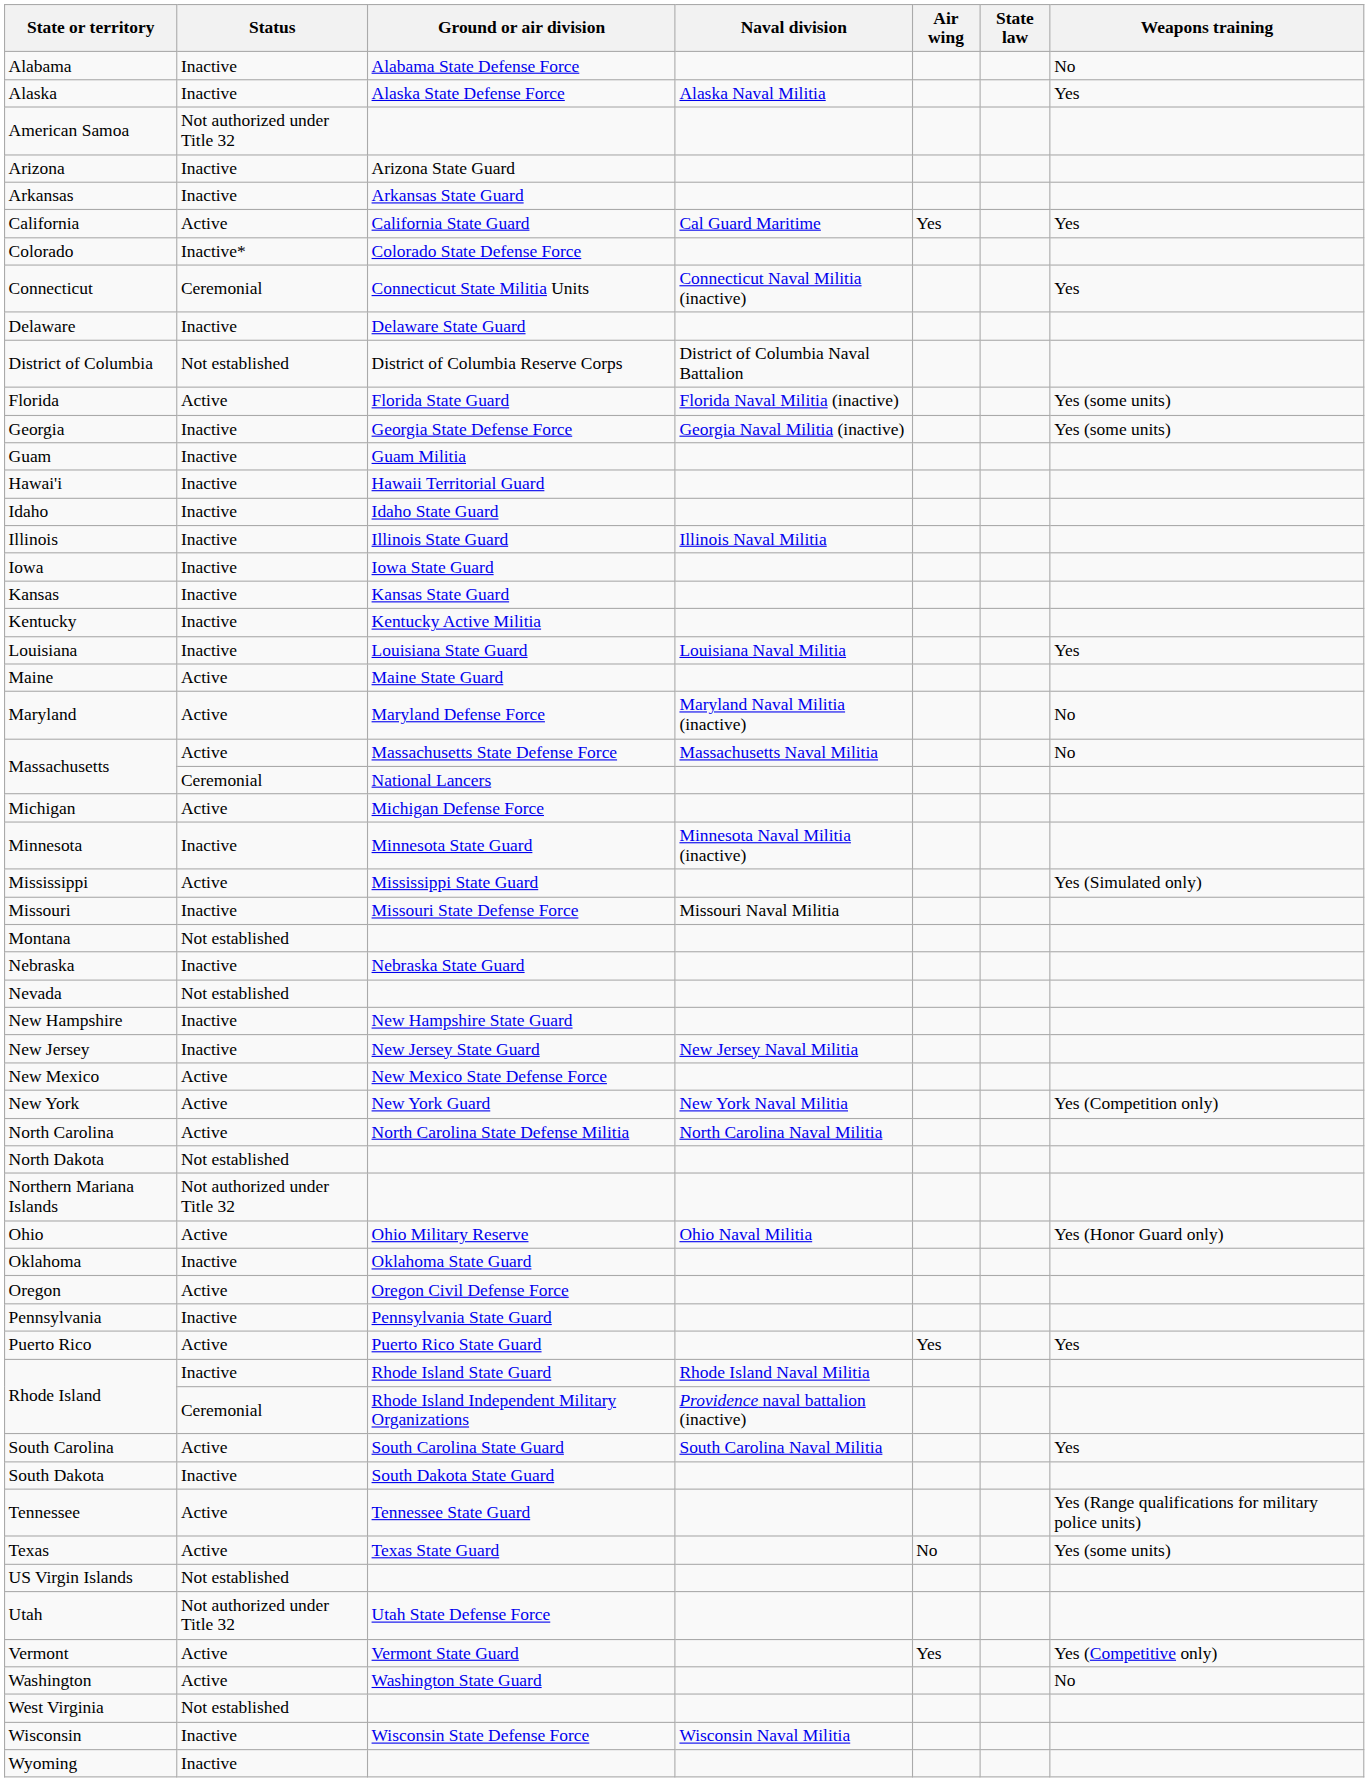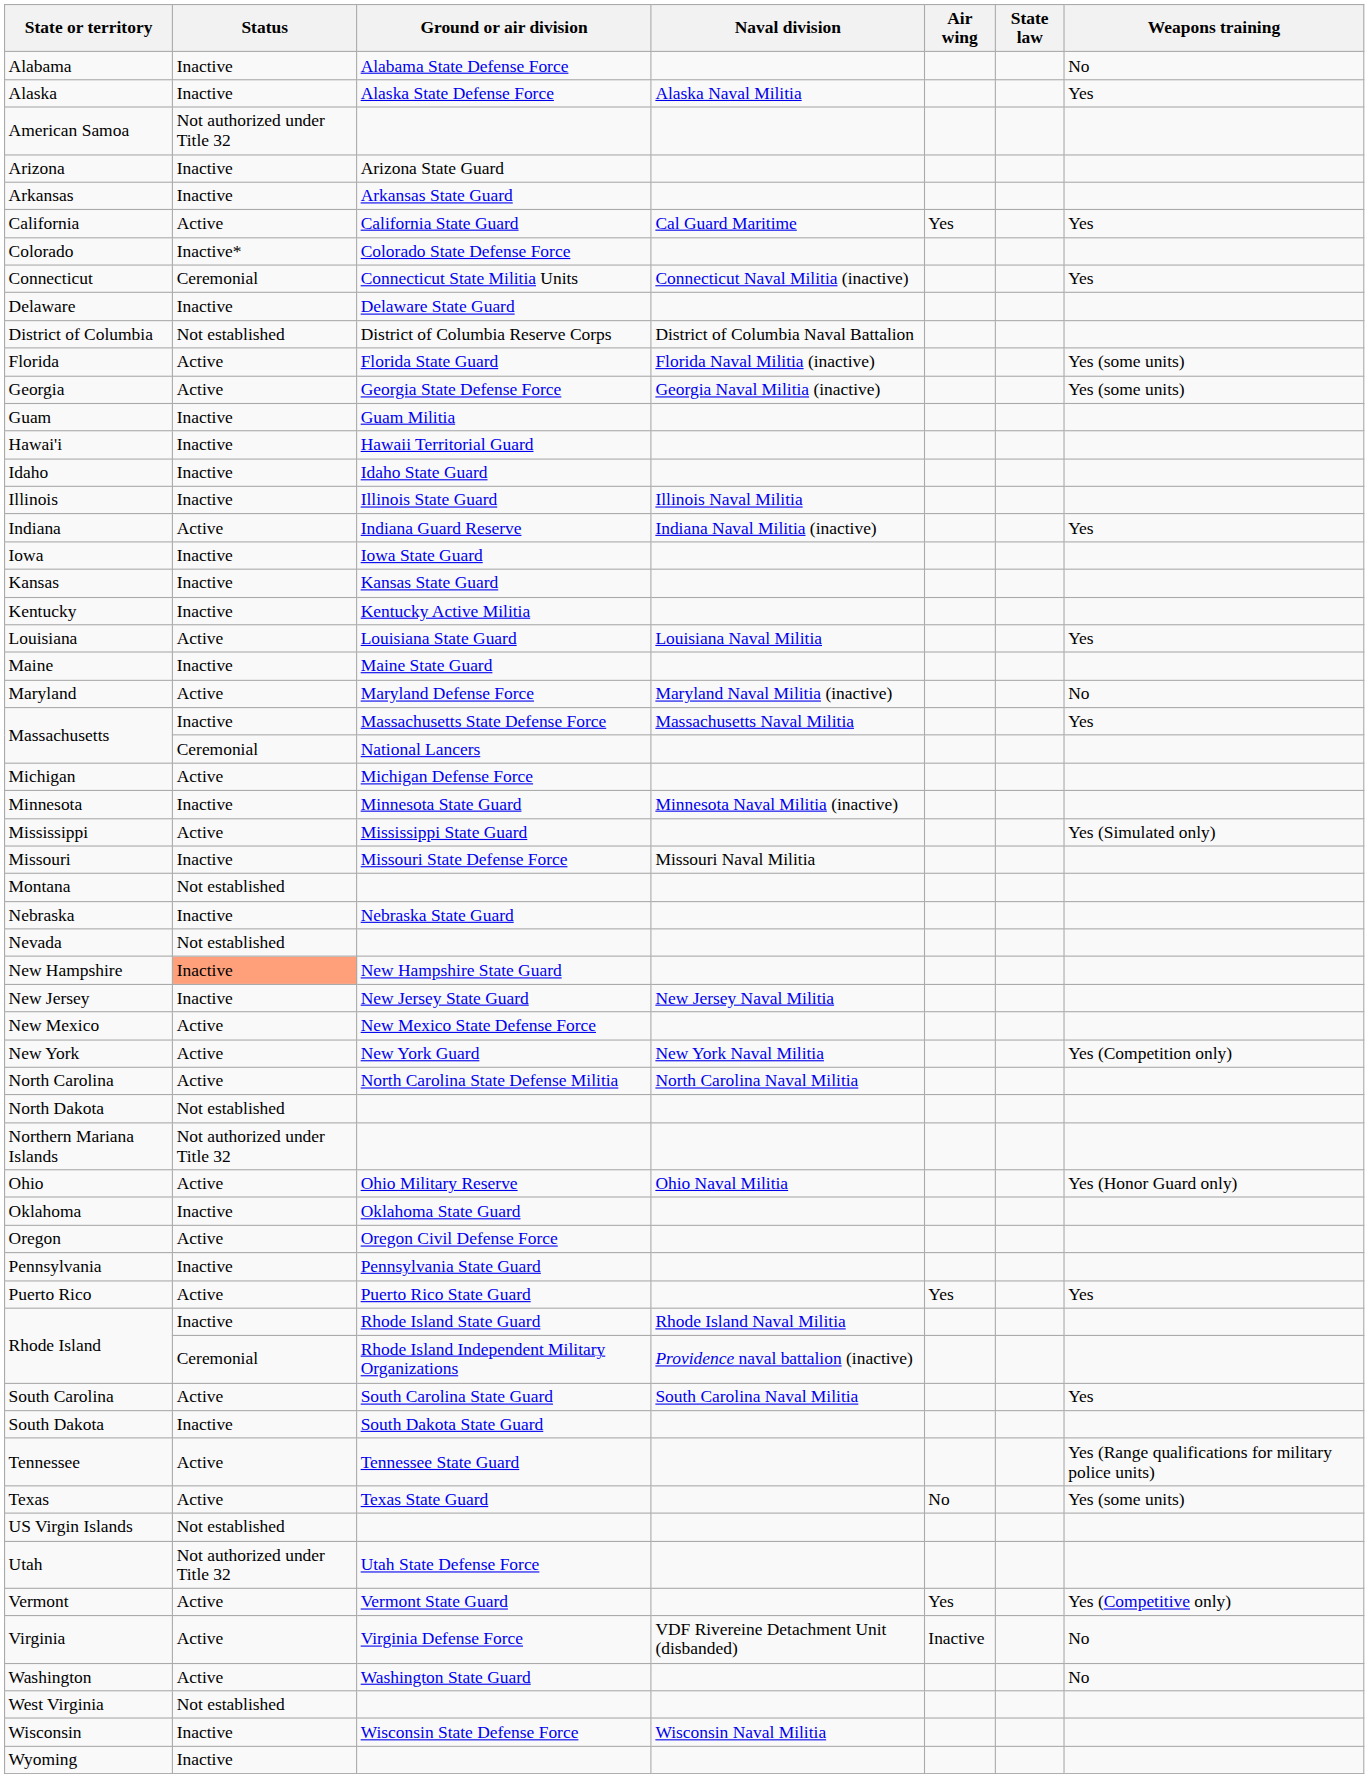 <table class="wikitable sortable" style="text-align:left;">
 <tr>
 <th data-sort-type = "letter">State or territory</th>
 <th data-sort-type = "letter">Status</th>
 <th>Ground or air division</th>
 <th>Naval division</th>
 <th>Air wing</th>
 <th>State law</th>
 <th>Weapons training</th>
 </tr>
 <tr>
 <td>Alabama</td>
 <td>Inactive</td>
 <td><a href='#'>Alabama State Defense Force</a></td>
 <td></td>
 <td></td>
 <td></td>
 <td>No</td>
 </tr>
 <tr>
 <td>Alaska</td>
 <td>Inactive</td>
 <td><a href='#'>Alaska State Defense Force</a></td>
 <td><a href='#'>Alaska Naval Militia</a></td>
 <td></td>
 <td></td>
 <td>Yes</td>
 </tr>
 <tr>
 <td>American Samoa</td>
 <td>Not authorized under Title 32</td>
 <td></td>
 <td></td>
 <td></td>
 <td></td>
 <td></td>
 </tr>
 <tr>
 <td>Arizona</td>
 <td>Inactive</td>
 <td>Arizona State Guard</td>
 <td></td>
 <td></td>
 <td></td>
 <td></td>
 </tr>
 <tr>
 <td>Arkansas</td>
 <td>Inactive</td>
 <td><a href='#'>Arkansas State Guard</a></td>
 <td></td>
 <td></td>
 <td></td>
 <td></td>
 </tr>
 <tr>
 <td>California</td>
 <td>Active</td>
 <td><a href='#'>California State Guard</a></td>
 <td><a href='#'>Cal Guard Maritime</a></td>
 <td>Yes</td>
 <td></td>
 <td>Yes</td>
 </tr>
 <tr>
 <td>Colorado</td>
 <td>Inactive*</td>
 <td><a href='#'>Colorado State Defense Force</a></td>
 <td></td>
 <td></td>
 <td></td>
 <td></td>
 </tr>
 <tr>
 <td>Connecticut</td>
 <td>Ceremonial</td>
 <td><a href='#'>Connecticut State Militia</a> Units</td>
 <td><a href='#'>Connecticut Naval Militia</a> (inactive)</td>
 <td></td>
 <td></td>
 <td>Yes</td>
 </tr>
 <tr>
 <td>Delaware</td>
 <td>Inactive</td>
 <td><a href='#'>Delaware State Guard</a></td>
 <td></td>
 <td></td>
 <td></td>
 <td></td>
 </tr>
 <tr>
 <td>District of Columbia</td>
 <td>Not established</td>
 <td>District of Columbia Reserve Corps</td>
 <td>District of Columbia Naval Battalion</td>
 <td></td>
 <td></td>
 <td></td>
 </tr>
 <tr>
 <td>Florida</td>
 <td>Active</td>
 <td><a href='#'>Florida State Guard</a></td>
 <td><a href='#'>Florida Naval Militia</a> (inactive)</td>
 <td></td>
 <td></td>
 <td>Yes (some units)</td>
 </tr>
 <tr>
 <td>Georgia</td>
-<td>Inactive</td>
+<td>Active</td>
 <td><a href='#'>Georgia State Defense Force</a></td>
 <td><a href='#'>Georgia Naval Militia</a> (inactive)</td>
 <td></td>
 <td></td>
 <td>Yes (some units)</td>
 </tr>
 <tr>
 <td>Guam</td>
 <td>Inactive</td>
 <td><a href='#'>Guam Militia</a></td>
 <td></td>
 <td></td>
 <td></td>
 <td></td>
 </tr>
 <tr>
 <td>Hawai'i</td>
 <td>Inactive</td>
 <td><a href='#'>Hawaii Territorial Guard</a></td>
 <td></td>
 <td></td>
 <td></td>
 <td></td>
 </tr>
 <tr>
 <td>Idaho</td>
 <td>Inactive</td>
 <td><a href='#'>Idaho State Guard</a></td>
 <td></td>
 <td></td>
 <td></td>
 <td></td>
 </tr>
 <tr>
 <td>Illinois</td>
 <td>Inactive</td>
 <td><a href='#'>Illinois State Guard</a></td>
 <td><a href='#'>Illinois Naval Militia</a></td>
 <td></td>
 <td></td>
 <td></td>
 </tr>
 <tr>
+<td>Indiana</td>
+<td>Active</td>
+<td><a href='#'>Indiana Guard Reserve</a></td>
+<td><a href='#'>Indiana Naval Militia</a> (inactive)</td>
+<td></td>
+<td></td>
+<td>Yes</td>
+</tr>
+<tr>
 <td>Iowa</td>
 <td>Inactive</td>
 <td><a href='#'>Iowa State Guard</a></td>
 <td></td>
 <td></td>
 <td></td>
 <td></td>
 </tr>
 <tr>
 <td>Kansas</td>
 <td>Inactive</td>
 <td><a href='#'>Kansas State Guard</a></td>
 <td></td>
 <td></td>
 <td></td>
 <td></td>
 </tr>
 <tr>
 <td>Kentucky</td>
 <td>Inactive</td>
 <td><a href='#'>Kentucky Active Militia</a></td>
 <td></td>
 <td></td>
 <td></td>
 <td></td>
 </tr>
 <tr>
 <td>Louisiana</td>
-<td>Inactive</td>
+<td>Active</td>
 <td><a href='#'>Louisiana State Guard</a></td>
 <td><a href='#'>Louisiana Naval Militia</a></td>
 <td></td>
 <td></td>
 <td>Yes</td>
 </tr>
 <tr>
 <td>Maine</td>
-<td>Active</td>
+<td>Inactive</td>
 <td><a href='#'>Maine State Guard</a></td>
 <td></td>
 <td></td>
 <td></td>
 <td></td>
 </tr>
 <tr>
 <td>Maryland</td>
 <td>Active</td>
 <td><a href='#'>Maryland Defense Force</a></td>
 <td><a href='#'>Maryland Naval Militia</a> (inactive)</td>
 <td></td>
 <td></td>
 <td>No</td>
 </tr>
 <tr>
 <td rowspan=2>Massachusetts</td>
-<td>Active</td>
+<td>Inactive</td>
 <td><a href='#'>Massachusetts State Defense Force</a></td>
 <td><a href='#'>Massachusetts Naval Militia</a></td>
 <td></td>
 <td></td>
-<td>No</td>
+<td>Yes</td>
 </tr>
 <tr>
 <td>Ceremonial</td>
 <td><a href='#'>National Lancers</a></td>
 <td></td>
 <td></td>
 <td></td>
 <td></td>
 </tr>
 <tr>
 <td>Michigan</td>
 <td>Active</td>
 <td><a href='#'>Michigan Defense Force</a></td>
 <td></td>
 <td></td>
 <td></td>
 <td></td>
 </tr>
 <tr>
 <td>Minnesota</td>
 <td>Inactive</td>
 <td><a href='#'>Minnesota State Guard</a></td>
 <td><a href='#'>Minnesota Naval Militia</a> (inactive)</td>
 <td></td>
 <td></td>
 <td></td>
 </tr>
 <tr>
 <td>Mississippi</td>
 <td>Active</td>
 <td><a href='#'>Mississippi State Guard</a></td>
 <td></td>
 <td></td>
 <td></td>
 <td>Yes (Simulated only)</td>
 </tr>
 <tr>
 <td>Missouri</td>
 <td>Inactive</td>
 <td><a href='#'>Missouri State Defense Force</a></td>
 <td>Missouri Naval Militia</td>
 <td></td>
 <td></td>
 <td></td>
 </tr>
 <tr>
 <td>Montana</td>
 <td>Not established</td>
 <td></td>
 <td></td>
 <td></td>
 <td></td>
 <td></td>
 </tr>
 <tr>
 <td>Nebraska</td>
 <td>Inactive</td>
 <td><a href='#'>Nebraska State Guard</a></td>
 <td></td>
 <td></td>
 <td></td>
 <td></td>
 </tr>
 <tr>
 <td>Nevada</td>
 <td>Not established</td>
 <td></td>
 <td></td>
 <td></td>
 <td></td>
 <td></td>
 </tr>
 <tr>
 <td>New Hampshire</td>
-<td>Inactive</td>
+<td style="background: lightsalmon;">Inactive</td>
 <td><a href='#'>New Hampshire State Guard</a></td>
 <td></td>
 <td></td>
 <td></td>
 <td></td>
 </tr>
 <tr>
 <td>New Jersey</td>
 <td>Inactive</td>
 <td><a href='#'>New Jersey State Guard</a></td>
 <td><a href='#'>New Jersey Naval Militia</a></td>
 <td></td>
 <td></td>
 <td></td>
 </tr>
 <tr>
 <td>New Mexico</td>
 <td>Active</td>
 <td><a href='#'>New Mexico State Defense Force</a></td>
 <td></td>
 <td></td>
 <td></td>
 <td></td>
 </tr>
 <tr>
 <td>New York</td>
 <td>Active</td>
 <td><a href='#'>New York Guard</a></td>
 <td><a href='#'>New York Naval Militia</a></td>
 <td></td>
 <td></td>
 <td>Yes (Competition only)</td>
 </tr>
 <tr>
 <td>North Carolina</td>
 <td>Active</td>
 <td><a href='#'>North Carolina State Defense Militia</a></td>
 <td><a href='#'>North Carolina Naval Militia</a></td>
 <td></td>
 <td></td>
 <td></td>
 </tr>
 <tr>
 <td>North Dakota</td>
 <td>Not established</td>
 <td></td>
 <td></td>
 <td></td>
 <td></td>
 <td></td>
 </tr>
 <tr>
 <td>Northern Mariana Islands</td>
 <td>Not authorized under Title 32</td>
 <td></td>
 <td></td>
 <td></td>
 <td></td>
 <td></td>
 </tr>
 <tr>
 <td>Ohio</td>
 <td>Active</td>
 <td><a href='#'>Ohio Military Reserve</a></td>
 <td><a href='#'>Ohio Naval Militia</a></td>
 <td></td>
 <td></td>
 <td>Yes (Honor Guard only)</td>
 </tr>
 <tr>
 <td>Oklahoma</td>
 <td>Inactive</td>
 <td><a href='#'>Oklahoma State Guard</a></td>
 <td></td>
 <td></td>
 <td></td>
 <td></td>
 </tr>
 <tr>
 <td>Oregon</td>
 <td>Active</td>
 <td><a href='#'>Oregon Civil Defense Force</a></td>
 <td></td>
 <td></td>
 <td></td>
 <td></td>
 </tr>
 <tr>
 <td>Pennsylvania</td>
 <td>Inactive</td>
 <td><a href='#'>Pennsylvania State Guard</a></td>
 <td></td>
 <td></td>
 <td></td>
 <td></td>
 </tr>
 <tr>
 <td>Puerto Rico</td>
 <td>Active</td>
 <td><a href='#'>Puerto Rico State Guard</a></td>
 <td></td>
 <td>Yes</td>
 <td></td>
 <td>Yes</td>
 </tr>
 <tr>
 <td rowspan=2>Rhode Island</td>
 <td>Inactive</td>
 <td><a href='#'>Rhode Island State Guard</a></td>
 <td><a href='#'>Rhode Island Naval Militia</a></td>
 <td></td>
 <td></td>
 <td></td>
 </tr>
 <tr>
 <td>Ceremonial</td>
 <td><a href='#'>Rhode Island Independent Military Organizations</a></td>
 <td><a href='#'><em>Providence</em> naval battalion</a> (inactive)</td>
 <td></td>
 <td></td>
 <td></td>
 </tr>
 <tr>
 <td>South Carolina</td>
 <td>Active</td>
 <td><a href='#'>South Carolina State Guard</a></td>
 <td><a href='#'>South Carolina Naval Militia</a></td>
 <td></td>
 <td></td>
 <td>Yes</td>
 </tr>
 <tr>
 <td>South Dakota</td>
 <td>Inactive</td>
 <td><a href='#'>South Dakota State Guard</a></td>
 <td></td>
 <td></td>
 <td></td>
 <td></td>
 </tr>
 <tr>
 <td>Tennessee</td>
 <td>Active</td>
 <td><a href='#'>Tennessee State Guard</a></td>
 <td></td>
 <td></td>
 <td></td>
 <td>Yes (Range qualifications for military police units)</td>
 </tr>
 <tr>
 <td>Texas</td>
 <td>Active</td>
 <td><a href='#'>Texas State Guard</a></td>
 <td></td>
 <td>No</td>
 <td></td>
 <td>Yes (some units)</td>
 </tr>
 <tr>
 <td>US Virgin Islands</td>
 <td>Not established</td>
 <td></td>
 <td></td>
 <td></td>
 <td></td>
 <td></td>
 </tr>
 <tr>
 <td>Utah</td>
 <td>Not authorized under Title 32</td>
 <td><a href='#'>Utah State Defense Force</a></td>
 <td></td>
 <td></td>
 <td></td>
 <td></td>
 </tr>
 <tr>
 <td>Vermont</td>
 <td>Active</td>
 <td><a href='#'>Vermont State Guard</a></td>
 <td></td>
 <td>Yes</td>
 <td></td>
 <td>Yes (<a href='#'>Competitive</a> only)</td>
 </tr>
 <tr>
+<td>Virginia</td>
+<td>Active</td>
+<td><a href='#'>Virginia Defense Force</a></td>
+<td>VDF Rivereine Detachment Unit (disbanded)</td>
+<td>Inactive</td>
+<td></td>
+<td>No</td>
+</tr>
+<tr>
 <td>Washington</td>
 <td>Active</td>
 <td><a href='#'>Washington State Guard</a></td>
 <td></td>
 <td></td>
 <td></td>
 <td>No</td>
 </tr>
 <tr>
 <td>West Virginia</td>
 <td>Not established</td>
 <td></td>
 <td></td>
 <td></td>
 <td></td>
 <td></td>
 </tr>
 <tr>
 <td>Wisconsin</td>
 <td>Inactive</td>
 <td><a href='#'>Wisconsin State Defense Force</a></td>
 <td><a href='#'>Wisconsin Naval Militia</a></td>
 <td></td>
 <td></td>
 <td></td>
 </tr>
 <tr>
 <td>Wyoming</td>
 <td>Inactive</td>
 <td></td>
 <td></td>
 <td></td>
 <td></td>
 <td></td>
 </tr>
 </table>
